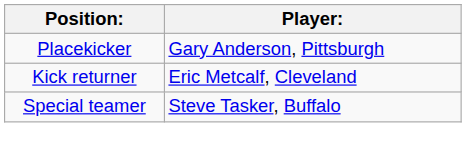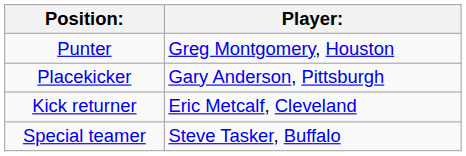 <table class="wikitable" width=45%>
 <tr>
 <th width=20%>Position:</th>
 <th width=40%>Player:</th>
+</tr>
+<tr>
+<td align=center><a href='#'>Punter</a></td>
+<td> <a href='#'>Greg Montgomery</a>, <a href='#'>Houston</a></td>
 </tr>
 <tr>
 <td align=center><a href='#'>Placekicker</a></td>
 <td> <a href='#'>Gary Anderson</a>, <a href='#'>Pittsburgh</a></td>
 </tr>
 <tr>
 <td align=center><a href='#'>Kick returner</a></td>
 <td> <a href='#'>Eric Metcalf</a>, <a href='#'>Cleveland</a></td>
 </tr>
 <tr>
 <td align=center><a href='#'>Special teamer</a></td>
 <td> <a href='#'>Steve Tasker</a>, <a href='#'>Buffalo</a></td>
 </tr>
 </table>
